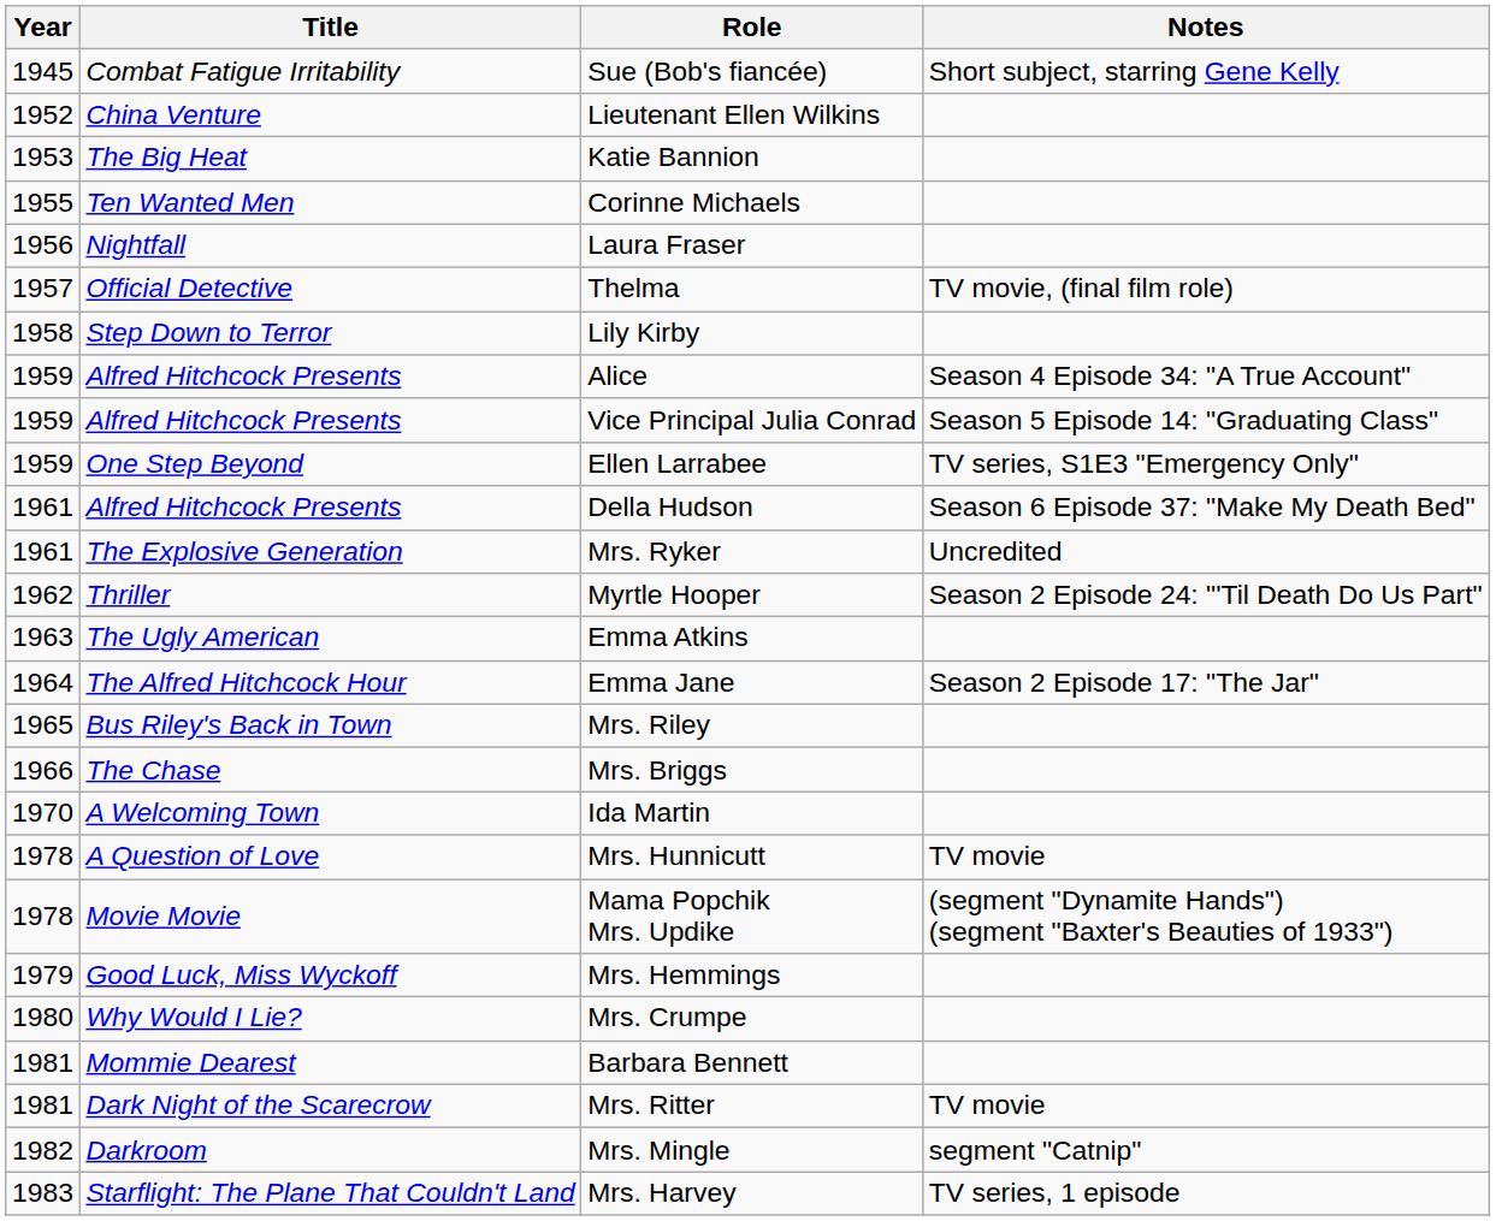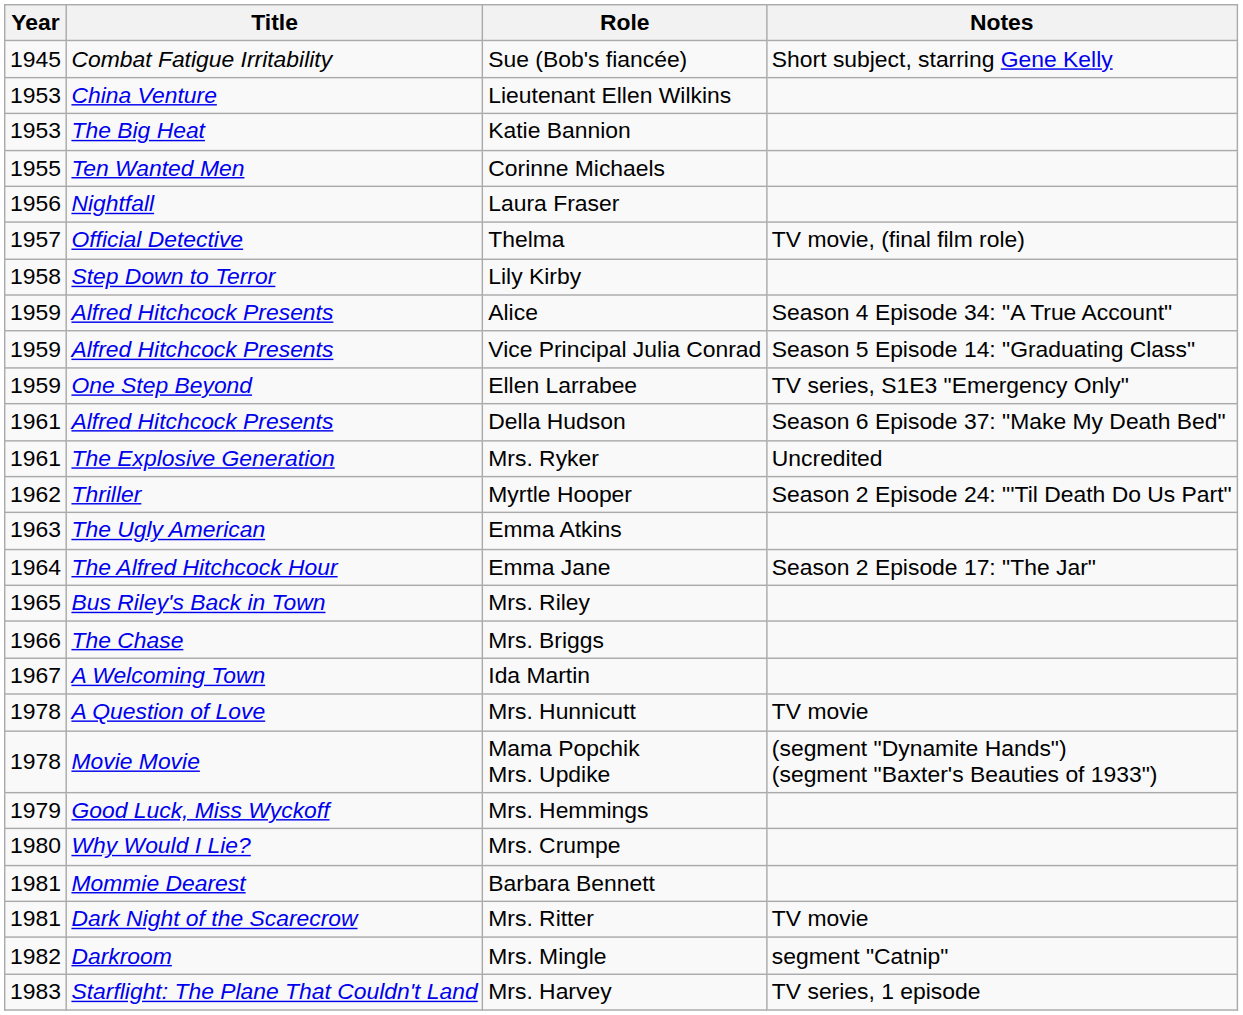 <table class="wikitable">
 <tr>
 <th>Year</th>
 <th>Title</th>
 <th>Role</th>
 <th>Notes</th>
 </tr>
 <tr>
 <td>1945</td>
 <td><em>Combat Fatigue Irritability</em></td>
 <td>Sue (Bob's fiancée)</td>
 <td>Short subject, starring <a href='#'>Gene Kelly</a></td>
 </tr>
 <tr>
-<td>1952</td>
+<td>1953</td>
 <td><em><a href='#'>China Venture</a></em></td>
 <td>Lieutenant Ellen Wilkins</td>
 <td></td>
 </tr>
 <tr>
 <td>1953</td>
 <td><em><a href='#'>The Big Heat</a></em></td>
 <td>Katie Bannion</td>
 <td></td>
 </tr>
 <tr>
 <td>1955</td>
 <td><em><a href='#'>Ten Wanted Men</a></em></td>
 <td>Corinne Michaels</td>
 <td></td>
 </tr>
 <tr>
 <td>1956</td>
 <td><em><a href='#'>Nightfall</a></em></td>
 <td>Laura Fraser</td>
 <td></td>
 </tr>
 <tr>
 <td>1957</td>
 <td><em><a href='#'>Official Detective</a></em></td>
 <td>Thelma</td>
 <td>TV movie, (final film role)</td>
 </tr>
 <tr>
 <td>1958</td>
 <td><em><a href='#'>Step Down to Terror</a></em></td>
 <td>Lily Kirby</td>
 <td></td>
 </tr>
 <tr>
 <td>1959</td>
 <td><em><a href='#'>Alfred Hitchcock Presents</a></em></td>
 <td>Alice</td>
 <td>Season 4 Episode 34: "A True Account"</td>
 </tr>
 <tr>
 <td>1959</td>
 <td><em><a href='#'>Alfred Hitchcock Presents</a></em></td>
 <td>Vice Principal Julia Conrad</td>
 <td>Season 5 Episode 14: "Graduating Class"</td>
 </tr>
 <tr>
 <td>1959</td>
 <td><em><a href='#'>One Step Beyond</a></em></td>
 <td>Ellen Larrabee</td>
 <td>TV series, S1E3 "Emergency Only"</td>
 </tr>
 <tr>
 <td>1961</td>
 <td><em><a href='#'>Alfred Hitchcock Presents</a></em></td>
 <td>Della Hudson</td>
 <td>Season 6 Episode 37: "Make My Death Bed"</td>
 </tr>
 <tr>
 <td>1961</td>
 <td><em><a href='#'>The Explosive Generation</a></em></td>
 <td>Mrs. Ryker</td>
 <td>Uncredited</td>
 </tr>
 <tr>
 <td>1962</td>
 <td><em><a href='#'>Thriller</a></em></td>
 <td>Myrtle Hooper</td>
 <td>Season 2 Episode 24: "'Til Death Do Us Part"</td>
 </tr>
 <tr>
 <td>1963</td>
 <td><em><a href='#'>The Ugly American</a></em></td>
 <td>Emma Atkins</td>
 <td></td>
 </tr>
 <tr>
 <td>1964</td>
 <td><em><a href='#'>The Alfred Hitchcock Hour</a></em></td>
 <td>Emma Jane</td>
 <td>Season 2 Episode 17: "The Jar"</td>
 </tr>
 <tr>
 <td>1965</td>
 <td><em><a href='#'>Bus Riley's Back in Town</a></em></td>
 <td>Mrs. Riley</td>
 <td></td>
 </tr>
 <tr>
 <td>1966</td>
 <td><em><a href='#'>The Chase</a></em></td>
 <td>Mrs. Briggs</td>
 <td></td>
 </tr>
 <tr>
-<td>1970</td>
+<td>1967</td>
 <td><em><a href='#'>A Welcoming Town</a></em></td>
 <td>Ida Martin</td>
 <td></td>
 </tr>
 <tr>
 <td>1978</td>
 <td><em><a href='#'>A Question of Love</a></em></td>
 <td>Mrs. Hunnicutt</td>
 <td>TV movie</td>
 </tr>
 <tr>
 <td>1978</td>
 <td><em><a href='#'>Movie Movie</a></em></td>
 <td>Mama Popchik<br>Mrs. Updike</td>
 <td>(segment "Dynamite Hands")<br>(segment "Baxter's Beauties of 1933")</td>
 </tr>
 <tr>
 <td>1979</td>
 <td><em><a href='#'>Good Luck, Miss Wyckoff</a></em></td>
 <td>Mrs. Hemmings</td>
 <td></td>
 </tr>
 <tr>
 <td>1980</td>
 <td><em><a href='#'>Why Would I Lie?</a></em></td>
 <td>Mrs. Crumpe</td>
 <td></td>
 </tr>
 <tr>
 <td>1981</td>
 <td><em><a href='#'>Mommie Dearest</a></em></td>
 <td>Barbara Bennett</td>
 <td></td>
 </tr>
 <tr>
 <td>1981</td>
 <td><em><a href='#'>Dark Night of the Scarecrow</a></em></td>
 <td>Mrs. Ritter</td>
 <td>TV movie</td>
 </tr>
 <tr>
 <td>1982</td>
 <td><em><a href='#'>Darkroom</a></em></td>
 <td>Mrs. Mingle</td>
 <td>segment "Catnip"</td>
 </tr>
 <tr>
 <td>1983</td>
 <td><em><a href='#'>Starflight: The Plane That Couldn't Land</a></em></td>
 <td>Mrs. Harvey</td>
 <td>TV series, 1 episode</td>
 </tr>
 </table>
